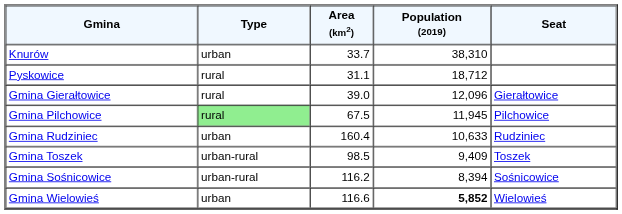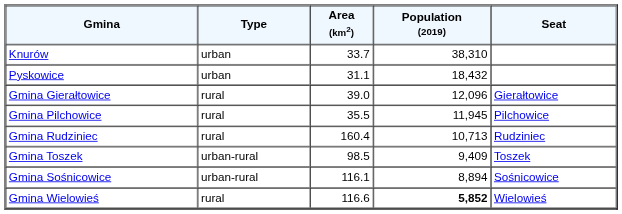 <table width="60%" border="2" cellpadding="3" cellspacing="0" style="font-size:90%;line-height:120%;">
 <tr bgcolor="F0F8FF">
 <td style="text-align:center;"><strong>Gmina</strong></td>
 <td style="text-align:center;"><strong>Type</strong></td>
 <td style="text-align:center;"><strong>Area<br><small>(km<sup>2</sup>)</small></strong></td>
 <td style="text-align:center;"><strong>Population<br><small>(2019)</small></strong></td>
 <td style="text-align:center;"><strong>Seat</strong></td>
 </tr>
 <tr>
 <td><a href='#'>Knurów</a></td>
 <td>urban</td>
 <td style="text-align:right;">33.7</td>
 <td style="text-align:right;">38,310</td>
 <td> </td>
 </tr>
 <tr>
 <td><a href='#'>Pyskowice</a></td>
-<td>rural</td>
+<td>urban</td>
 <td style="text-align:right;">31.1</td>
-<td style="text-align:right;">18,712</td>
+<td style="text-align:right;">18,432</td>
 <td> </td>
 </tr>
 <tr>
 <td><a href='#'>Gmina Gierałtowice</a></td>
 <td>rural</td>
 <td style="text-align:right;">39.0</td>
 <td style="text-align:right;">12,096</td>
 <td><a href='#'>Gierałtowice</a></td>
 </tr>
 <tr>
 <td><a href='#'>Gmina Pilchowice</a></td>
-<td style="background: lightgreen;">rural</td>
-<td style="text-align:right;">67.5</td>
+<td>rural</td>
+<td style="text-align:right;">35.5</td>
 <td style="text-align:right;">11,945</td>
 <td><a href='#'>Pilchowice</a></td>
 </tr>
 <tr>
 <td><a href='#'>Gmina Rudziniec</a></td>
-<td>urban</td>
+<td>rural</td>
 <td style="text-align:right;">160.4</td>
-<td style="text-align:right;">10,633</td>
+<td style="text-align:right;">10,713</td>
 <td><a href='#'>Rudziniec</a></td>
 </tr>
 <tr>
 <td><a href='#'>Gmina Toszek</a></td>
 <td>urban-rural</td>
 <td style="text-align:right;">98.5</td>
 <td style="text-align:right;">9,409</td>
 <td><a href='#'>Toszek</a></td>
 </tr>
 <tr>
 <td><a href='#'>Gmina Sośnicowice</a></td>
 <td>urban-rural</td>
-<td style="text-align:right;">116.2</td>
-<td style="text-align:right;">8,394</td>
+<td style="text-align:right;">116.1</td>
+<td style="text-align:right;">8,894</td>
 <td><a href='#'>Sośnicowice</a></td>
 </tr>
 <tr>
 <td><a href='#'>Gmina Wielowieś</a></td>
-<td>urban</td>
+<td>rural</td>
 <td style="text-align:right;">116.6</td>
 <td style="text-align:right;"><strong>5,852</strong></td>
 <td><a href='#'>Wielowieś</a></td>
 </tr>
 <tr>
 </tr>
 </table>
